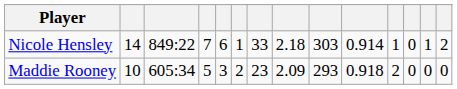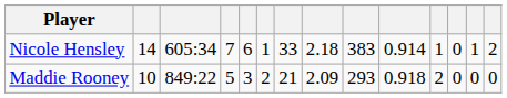 <table class="wikitable sortable" style="text-align:center">
 <tr>
 </tr>
 <tr>
 <th>Player</th>
 <th></th>
 <th></th>
 <th></th>
 <th></th>
 <th></th>
 <th></th>
 <th></th>
 <th></th>
 <th></th>
 <th></th>
 <th></th>
 <th></th>
 <th></th>
 </tr>
 <tr>
 <td style="text-align:left;"><a href='#'>Nicole Hensley</a></td>
 <td>14</td>
-<td>849:22</td>
+<td>605:34</td>
 <td>7</td>
 <td>6</td>
 <td>1</td>
 <td>33</td>
 <td>2.18</td>
-<td>303</td>
+<td>383</td>
 <td>0.914</td>
 <td>1</td>
 <td>0</td>
 <td>1</td>
 <td>2</td>
 </tr>
 <tr>
 <td style="text-align:left;"><a href='#'>Maddie Rooney</a></td>
 <td>10</td>
-<td>605:34</td>
+<td>849:22</td>
 <td>5</td>
 <td>3</td>
 <td>2</td>
-<td>23</td>
+<td>21</td>
 <td>2.09</td>
 <td>293</td>
 <td>0.918</td>
 <td>2</td>
 <td>0</td>
 <td>0</td>
 <td>0</td>
 </tr>
 </table>
